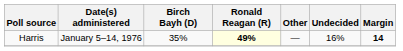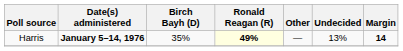 <table class="wikitable sortable" style="text-align:center;font-size:90%;line-height:17px">
 <tr valign= bottom>
 <th>Poll source</th>
 <th>Date(s)<br>administered</th>
 <th class="unsortable" style="width:100px;">Birch<br>Bayh (D)</th>
 <th class="unsortable" style="width:100px;">Ronald<br>Reagan (R)</th>
 <th class="unsortable">Other</th>
 <th class="unsortable">Undecided</th>
 <th>Margin</th>
 </tr>
 <tr>
 <td align="center">Harris</td>
-<td>January 5–14, 1976</td>
+<td><strong>January 5–14, 1976</strong></td>
 <td align="center">35%</td>
 <td style="background: lightyellow;"><strong>49%</strong></td>
 <td align="center">—</td>
-<td align="center">16%</td>
+<td align="center">13%</td>
 <td><strong>14</strong></td>
 </tr>
 <tr>
 </tr>
 </table>
